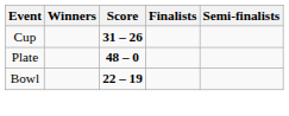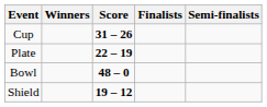 <table class="wikitable" style="text-align: center">
 <tr>
 <th>Event</th>
 <th>Winners</th>
 <th>Score</th>
 <th>Finalists</th>
 <th>Semi-finalists</th>
 </tr>
 <tr>
 <td>Cup</td>
 <td align=left><strong></strong></td>
 <td><strong>31 – 26</strong></td>
 <td align=left></td>
 <td align=left><br></td>
 </tr>
 <tr>
 <td>Plate</td>
 <td align=left><strong></strong></td>
-<td><strong>48 – 0</strong></td>
+<td><strong>22 – 19</strong></td>
 <td align=left></td>
 <td align=left><br></td>
 </tr>
 <tr>
 <td>Bowl</td>
 <td align=left><strong></strong></td>
-<td><strong>22 – 19</strong></td>
+<td><strong>48 – 0</strong></td>
+<td align=left></td>
+<td align=left><br></td>
+</tr>
+<tr>
+<td>Shield</td>
+<td align=left><strong></strong></td>
+<td><strong>19 – 12</strong></td>
 <td align=left></td>
 <td align=left><br></td>
 </tr>
 </table>
